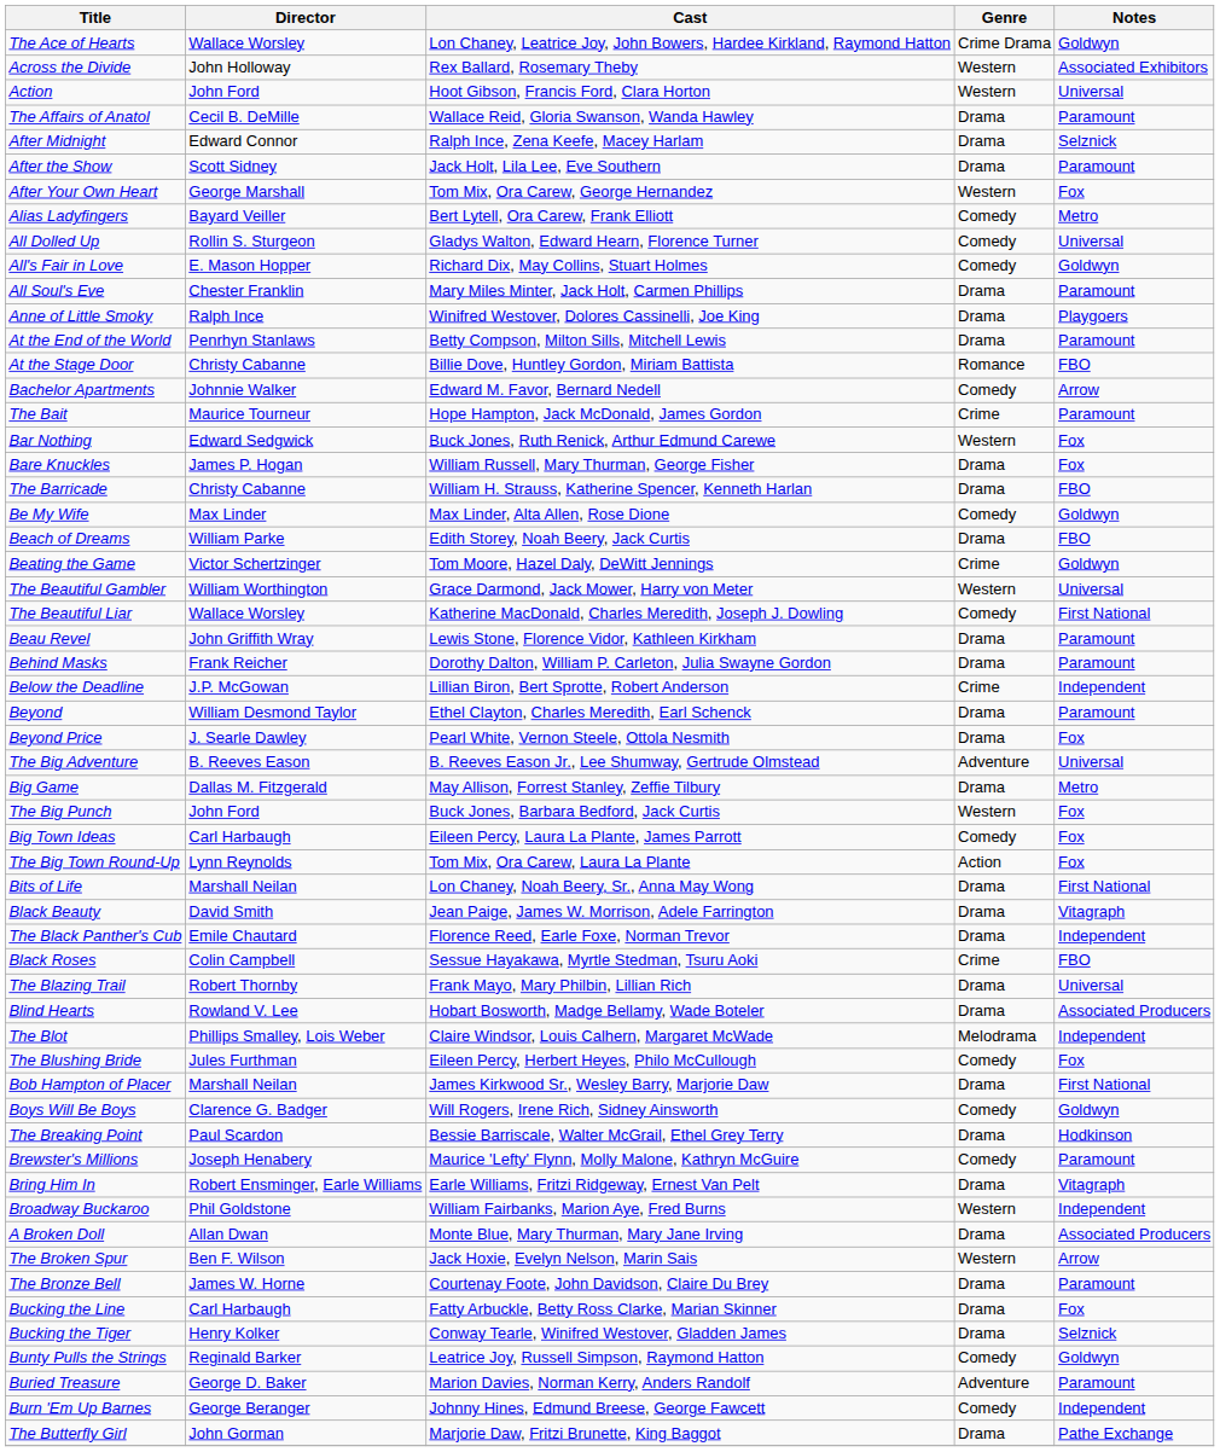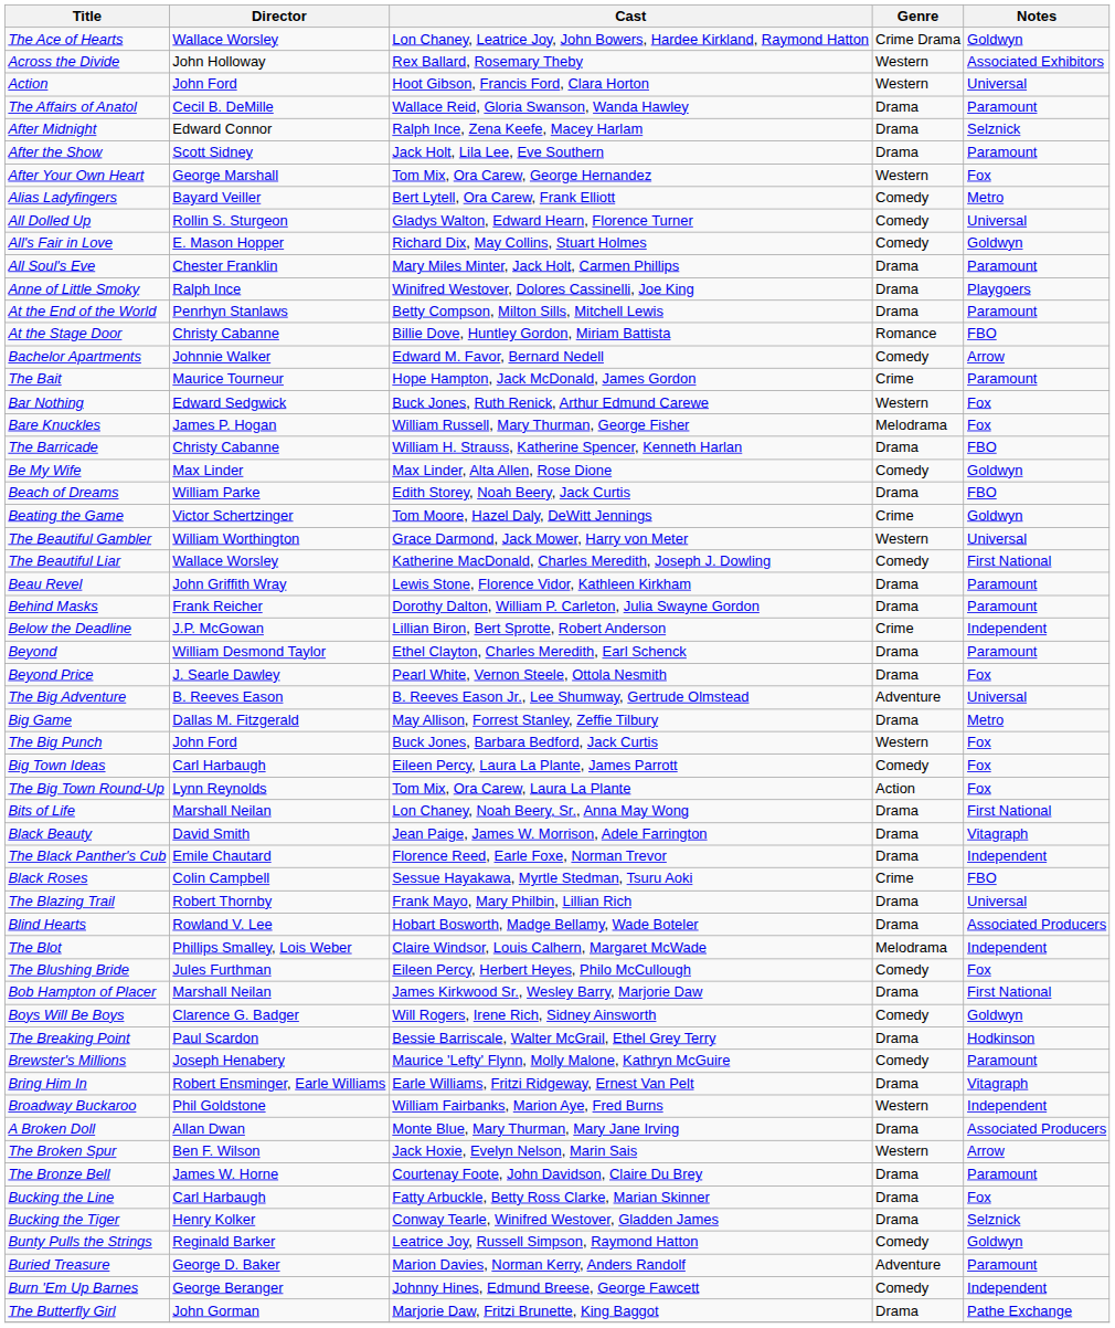 <table class="wikitable">
 <tr>
 <th>Title</th>
 <th>Director</th>
 <th>Cast</th>
 <th>Genre</th>
 <th>Notes</th>
 </tr>
 <tr>
 <td><em><a href='#'>The Ace of Hearts</a></em></td>
 <td><a href='#'>Wallace Worsley</a></td>
 <td><a href='#'>Lon Chaney</a>, <a href='#'>Leatrice Joy</a>, <a href='#'>John Bowers</a>, <a href='#'>Hardee Kirkland</a>, <a href='#'>Raymond Hatton</a></td>
 <td>Crime Drama</td>
 <td><a href='#'>Goldwyn</a></td>
 </tr>
 <tr>
 <td><em><a href='#'>Across the Divide</a></em></td>
 <td>John Holloway</td>
 <td><a href='#'>Rex Ballard</a>, <a href='#'>Rosemary Theby</a></td>
 <td>Western</td>
 <td><a href='#'>Associated Exhibitors</a></td>
 </tr>
 <tr>
 <td><em><a href='#'>Action</a></em></td>
 <td><a href='#'>John Ford</a></td>
 <td><a href='#'>Hoot Gibson</a>, <a href='#'>Francis Ford</a>, <a href='#'>Clara Horton</a></td>
 <td>Western</td>
 <td><a href='#'>Universal</a></td>
 </tr>
 <tr>
 <td><em><a href='#'>The Affairs of Anatol</a></em></td>
 <td><a href='#'>Cecil B. DeMille</a></td>
 <td><a href='#'>Wallace Reid</a>, <a href='#'>Gloria Swanson</a>, <a href='#'>Wanda Hawley</a></td>
 <td>Drama</td>
 <td><a href='#'>Paramount</a></td>
 </tr>
 <tr>
 <td><em><a href='#'>After Midnight</a></em></td>
 <td>Edward Connor</td>
 <td><a href='#'>Ralph Ince</a>, <a href='#'>Zena Keefe</a>, <a href='#'>Macey Harlam</a></td>
 <td>Drama</td>
 <td><a href='#'>Selznick</a></td>
 </tr>
 <tr>
 <td><em><a href='#'>After the Show</a></em></td>
 <td><a href='#'>Scott Sidney</a></td>
 <td><a href='#'>Jack Holt</a>, <a href='#'>Lila Lee</a>, <a href='#'>Eve Southern</a></td>
 <td>Drama</td>
 <td><a href='#'>Paramount</a></td>
 </tr>
 <tr>
 <td><em><a href='#'>After Your Own Heart</a></em></td>
 <td><a href='#'>George Marshall</a></td>
 <td><a href='#'>Tom Mix</a>, <a href='#'>Ora Carew</a>, <a href='#'>George Hernandez</a></td>
 <td>Western</td>
 <td><a href='#'>Fox</a></td>
 </tr>
 <tr>
 <td><em><a href='#'>Alias Ladyfingers</a></em></td>
 <td><a href='#'>Bayard Veiller</a></td>
 <td><a href='#'>Bert Lytell</a>, <a href='#'>Ora Carew</a>, <a href='#'>Frank Elliott</a></td>
 <td>Comedy</td>
 <td><a href='#'>Metro</a></td>
 </tr>
 <tr>
 <td><em><a href='#'>All Dolled Up</a></em></td>
 <td><a href='#'>Rollin S. Sturgeon</a></td>
 <td><a href='#'>Gladys Walton</a>, <a href='#'>Edward Hearn</a>, <a href='#'>Florence Turner</a></td>
 <td>Comedy</td>
 <td><a href='#'>Universal</a></td>
 </tr>
 <tr>
 <td><em><a href='#'>All's Fair in Love</a></em></td>
 <td><a href='#'>E. Mason Hopper</a></td>
 <td><a href='#'>Richard Dix</a>, <a href='#'>May Collins</a>, <a href='#'>Stuart Holmes</a></td>
 <td>Comedy</td>
 <td><a href='#'>Goldwyn</a></td>
 </tr>
 <tr>
 <td><em><a href='#'>All Soul's Eve</a></em></td>
 <td><a href='#'>Chester Franklin</a></td>
 <td><a href='#'>Mary Miles Minter</a>, <a href='#'>Jack Holt</a>, <a href='#'>Carmen Phillips</a></td>
 <td>Drama</td>
 <td><a href='#'>Paramount</a></td>
 </tr>
 <tr>
 <td><em><a href='#'>Anne of Little Smoky</a></em></td>
 <td><a href='#'>Ralph Ince</a></td>
 <td><a href='#'>Winifred Westover</a>, <a href='#'>Dolores Cassinelli</a>, <a href='#'>Joe King</a></td>
 <td>Drama</td>
 <td><a href='#'>Playgoers</a></td>
 </tr>
 <tr>
 <td><em><a href='#'>At the End of the World</a></em></td>
 <td><a href='#'>Penrhyn Stanlaws</a></td>
 <td><a href='#'>Betty Compson</a>, <a href='#'>Milton Sills</a>, <a href='#'>Mitchell Lewis</a></td>
 <td>Drama</td>
 <td><a href='#'>Paramount</a></td>
 </tr>
 <tr>
 <td><em><a href='#'>At the Stage Door</a></em></td>
 <td><a href='#'>Christy Cabanne</a></td>
 <td><a href='#'>Billie Dove</a>, <a href='#'>Huntley Gordon</a>, <a href='#'>Miriam Battista</a></td>
 <td>Romance</td>
 <td><a href='#'>FBO</a></td>
 </tr>
 <tr>
 <td><em><a href='#'>Bachelor Apartments</a></em></td>
 <td><a href='#'>Johnnie Walker</a></td>
 <td><a href='#'>Edward M. Favor</a>, <a href='#'>Bernard Nedell</a></td>
 <td>Comedy</td>
 <td><a href='#'>Arrow</a></td>
 </tr>
 <tr>
 <td><em><a href='#'>The Bait</a></em></td>
 <td><a href='#'>Maurice Tourneur</a></td>
 <td><a href='#'>Hope Hampton</a>, <a href='#'>Jack McDonald</a>, <a href='#'>James Gordon</a></td>
 <td>Crime</td>
 <td><a href='#'>Paramount</a></td>
 </tr>
 <tr>
 <td><em><a href='#'>Bar Nothing</a></em></td>
 <td><a href='#'>Edward Sedgwick</a></td>
 <td><a href='#'>Buck Jones</a>, <a href='#'>Ruth Renick</a>, <a href='#'>Arthur Edmund Carewe</a></td>
 <td>Western</td>
 <td><a href='#'>Fox</a></td>
 </tr>
 <tr>
 <td><em><a href='#'>Bare Knuckles</a></em></td>
 <td><a href='#'>James P. Hogan</a></td>
 <td><a href='#'>William Russell</a>, <a href='#'>Mary Thurman</a>, <a href='#'>George Fisher</a></td>
-<td>Drama</td>
+<td>Melodrama</td>
 <td><a href='#'>Fox</a></td>
 </tr>
 <tr>
 <td><em><a href='#'>The Barricade</a></em></td>
 <td><a href='#'>Christy Cabanne</a></td>
 <td><a href='#'>William H. Strauss</a>, <a href='#'>Katherine Spencer</a>, <a href='#'>Kenneth Harlan</a></td>
 <td>Drama</td>
 <td><a href='#'>FBO</a></td>
 </tr>
 <tr>
 <td><em><a href='#'>Be My Wife</a></em></td>
 <td><a href='#'>Max Linder</a></td>
 <td><a href='#'>Max Linder</a>, <a href='#'>Alta Allen</a>, <a href='#'>Rose Dione</a></td>
 <td>Comedy</td>
 <td><a href='#'>Goldwyn</a></td>
 </tr>
 <tr>
 <td><em><a href='#'>Beach of Dreams</a></em></td>
 <td><a href='#'>William Parke</a></td>
 <td><a href='#'>Edith Storey</a>, <a href='#'>Noah Beery</a>, <a href='#'>Jack Curtis</a></td>
 <td>Drama</td>
 <td><a href='#'>FBO</a></td>
 </tr>
 <tr>
 <td><em><a href='#'>Beating the Game</a></em></td>
 <td><a href='#'>Victor Schertzinger</a></td>
 <td><a href='#'>Tom Moore</a>, <a href='#'>Hazel Daly</a>, <a href='#'>DeWitt Jennings</a></td>
 <td>Crime</td>
 <td><a href='#'>Goldwyn</a></td>
 </tr>
 <tr>
 <td><em><a href='#'>The Beautiful Gambler</a></em></td>
 <td><a href='#'>William Worthington</a></td>
 <td><a href='#'>Grace Darmond</a>, <a href='#'>Jack Mower</a>, <a href='#'>Harry von Meter</a></td>
 <td>Western</td>
 <td><a href='#'>Universal</a></td>
 </tr>
 <tr>
 <td><em><a href='#'>The Beautiful Liar</a></em></td>
 <td><a href='#'>Wallace Worsley</a></td>
 <td><a href='#'>Katherine MacDonald</a>, <a href='#'>Charles Meredith</a>, <a href='#'>Joseph J. Dowling</a></td>
 <td>Comedy</td>
 <td><a href='#'>First National</a></td>
 </tr>
 <tr>
 <td><em><a href='#'>Beau Revel</a></em></td>
 <td><a href='#'>John Griffith Wray</a></td>
 <td><a href='#'>Lewis Stone</a>, <a href='#'>Florence Vidor</a>, <a href='#'>Kathleen Kirkham</a></td>
 <td>Drama</td>
 <td><a href='#'>Paramount</a></td>
 </tr>
 <tr>
 <td><em><a href='#'>Behind Masks</a></em></td>
 <td><a href='#'>Frank Reicher</a></td>
 <td><a href='#'>Dorothy Dalton</a>, <a href='#'>William P. Carleton</a>, <a href='#'>Julia Swayne Gordon</a></td>
 <td>Drama</td>
 <td><a href='#'>Paramount</a></td>
 </tr>
 <tr>
 <td><em><a href='#'>Below the Deadline</a></em></td>
 <td><a href='#'>J.P. McGowan</a></td>
 <td><a href='#'>Lillian Biron</a>, <a href='#'>Bert Sprotte</a>, <a href='#'>Robert Anderson</a></td>
 <td>Crime</td>
 <td><a href='#'>Independent</a></td>
 </tr>
 <tr>
 <td><em><a href='#'>Beyond</a></em></td>
 <td><a href='#'>William Desmond Taylor</a></td>
 <td><a href='#'>Ethel Clayton</a>, <a href='#'>Charles Meredith</a>, <a href='#'>Earl Schenck</a></td>
 <td>Drama</td>
 <td><a href='#'>Paramount</a></td>
 </tr>
 <tr>
 <td><em><a href='#'>Beyond Price</a></em></td>
 <td><a href='#'>J. Searle Dawley</a></td>
 <td><a href='#'>Pearl White</a>, <a href='#'>Vernon Steele</a>, <a href='#'>Ottola Nesmith</a></td>
 <td>Drama</td>
 <td><a href='#'>Fox</a></td>
 </tr>
 <tr>
 <td><em><a href='#'>The Big Adventure</a></em></td>
 <td><a href='#'>B. Reeves Eason</a></td>
 <td><a href='#'>B. Reeves Eason Jr.</a>, <a href='#'>Lee Shumway</a>, <a href='#'>Gertrude Olmstead</a></td>
 <td>Adventure</td>
 <td><a href='#'>Universal</a></td>
 </tr>
 <tr>
 <td><em><a href='#'>Big Game</a></em></td>
 <td><a href='#'>Dallas M. Fitzgerald</a></td>
 <td><a href='#'>May Allison</a>, <a href='#'>Forrest Stanley</a>, <a href='#'>Zeffie Tilbury</a></td>
 <td>Drama</td>
 <td><a href='#'>Metro</a></td>
 </tr>
 <tr>
 <td><em><a href='#'>The Big Punch</a></em></td>
 <td><a href='#'>John Ford</a></td>
 <td><a href='#'>Buck Jones</a>, <a href='#'>Barbara Bedford</a>, <a href='#'>Jack Curtis</a></td>
 <td>Western</td>
 <td><a href='#'>Fox</a></td>
 </tr>
 <tr>
 <td><em><a href='#'>Big Town Ideas</a></em></td>
 <td><a href='#'>Carl Harbaugh</a></td>
 <td><a href='#'>Eileen Percy</a>, <a href='#'>Laura La Plante</a>, <a href='#'>James Parrott</a></td>
 <td>Comedy</td>
 <td><a href='#'>Fox</a></td>
 </tr>
 <tr>
 <td><em><a href='#'>The Big Town Round-Up</a></em></td>
 <td><a href='#'>Lynn Reynolds</a></td>
 <td><a href='#'>Tom Mix</a>, <a href='#'>Ora Carew</a>, <a href='#'>Laura La Plante</a></td>
 <td>Action</td>
 <td><a href='#'>Fox</a></td>
 </tr>
 <tr>
 <td><em><a href='#'>Bits of Life</a></em></td>
 <td><a href='#'>Marshall Neilan</a></td>
 <td><a href='#'>Lon Chaney</a>, <a href='#'>Noah Beery, Sr.</a>, <a href='#'>Anna May Wong</a></td>
 <td>Drama</td>
 <td><a href='#'>First National</a></td>
 </tr>
 <tr>
 <td><em><a href='#'>Black Beauty</a></em></td>
 <td><a href='#'>David Smith</a></td>
 <td><a href='#'>Jean Paige</a>, <a href='#'>James W. Morrison</a>, <a href='#'>Adele Farrington</a></td>
 <td>Drama</td>
 <td><a href='#'>Vitagraph</a></td>
 </tr>
 <tr>
 <td><em><a href='#'>The Black Panther's Cub</a></em></td>
 <td><a href='#'>Emile Chautard</a></td>
 <td><a href='#'>Florence Reed</a>, <a href='#'>Earle Foxe</a>, <a href='#'>Norman Trevor</a></td>
 <td>Drama</td>
 <td><a href='#'>Independent</a></td>
 </tr>
 <tr>
 <td><em><a href='#'>Black Roses</a></em></td>
 <td><a href='#'>Colin Campbell</a></td>
 <td><a href='#'>Sessue Hayakawa</a>, <a href='#'>Myrtle Stedman</a>, <a href='#'>Tsuru Aoki</a></td>
 <td>Crime</td>
 <td><a href='#'>FBO</a></td>
 </tr>
 <tr>
 <td><em><a href='#'>The Blazing Trail</a></em></td>
 <td><a href='#'>Robert Thornby</a></td>
 <td><a href='#'>Frank Mayo</a>, <a href='#'>Mary Philbin</a>, <a href='#'>Lillian Rich</a></td>
 <td>Drama</td>
 <td><a href='#'>Universal</a></td>
 </tr>
 <tr>
 <td><em><a href='#'>Blind Hearts</a></em></td>
 <td><a href='#'>Rowland V. Lee</a></td>
 <td><a href='#'>Hobart Bosworth</a>, <a href='#'>Madge Bellamy</a>, <a href='#'>Wade Boteler</a></td>
 <td>Drama</td>
 <td><a href='#'>Associated Producers</a></td>
 </tr>
 <tr>
 <td><em><a href='#'>The Blot</a></em></td>
 <td><a href='#'>Phillips Smalley</a>, <a href='#'>Lois Weber</a></td>
 <td><a href='#'>Claire Windsor</a>, <a href='#'>Louis Calhern</a>, <a href='#'>Margaret McWade</a></td>
 <td>Melodrama</td>
 <td><a href='#'>Independent</a></td>
 </tr>
 <tr>
 <td><em><a href='#'>The Blushing Bride</a></em></td>
 <td><a href='#'>Jules Furthman</a></td>
 <td><a href='#'>Eileen Percy</a>, <a href='#'>Herbert Heyes</a>, <a href='#'>Philo McCullough</a></td>
 <td>Comedy</td>
 <td><a href='#'>Fox</a></td>
 </tr>
 <tr>
 <td><em><a href='#'>Bob Hampton of Placer</a></em></td>
 <td><a href='#'>Marshall Neilan</a></td>
 <td><a href='#'>James Kirkwood Sr.</a>, <a href='#'>Wesley Barry</a>, <a href='#'>Marjorie Daw</a></td>
 <td>Drama</td>
 <td><a href='#'>First National</a></td>
 </tr>
 <tr>
 <td><em><a href='#'>Boys Will Be Boys</a></em></td>
 <td><a href='#'>Clarence G. Badger</a></td>
 <td><a href='#'>Will Rogers</a>, <a href='#'>Irene Rich</a>, <a href='#'>Sidney Ainsworth</a></td>
 <td>Comedy</td>
 <td><a href='#'>Goldwyn</a></td>
 </tr>
 <tr>
 <td><em><a href='#'>The Breaking Point</a></em></td>
 <td><a href='#'>Paul Scardon</a></td>
 <td><a href='#'>Bessie Barriscale</a>, <a href='#'>Walter McGrail</a>, <a href='#'>Ethel Grey Terry</a></td>
 <td>Drama</td>
 <td><a href='#'>Hodkinson</a></td>
 </tr>
 <tr>
 <td><em><a href='#'>Brewster's Millions</a></em></td>
 <td><a href='#'>Joseph Henabery</a></td>
 <td><a href='#'>Maurice 'Lefty' Flynn</a>, <a href='#'>Molly Malone</a>, <a href='#'>Kathryn McGuire</a></td>
 <td>Comedy</td>
 <td><a href='#'>Paramount</a></td>
 </tr>
 <tr>
 <td><em><a href='#'>Bring Him In</a></em></td>
 <td><a href='#'>Robert Ensminger</a>, <a href='#'>Earle Williams</a></td>
 <td><a href='#'>Earle Williams</a>, <a href='#'>Fritzi Ridgeway</a>, <a href='#'>Ernest Van Pelt</a></td>
 <td>Drama</td>
 <td><a href='#'>Vitagraph</a></td>
 </tr>
 <tr>
 <td><em><a href='#'>Broadway Buckaroo</a></em></td>
 <td><a href='#'>Phil Goldstone</a></td>
 <td><a href='#'>William Fairbanks</a>, <a href='#'>Marion Aye</a>, <a href='#'>Fred Burns</a></td>
 <td>Western</td>
 <td><a href='#'>Independent</a></td>
 </tr>
 <tr>
 <td><em><a href='#'>A Broken Doll</a></em></td>
 <td><a href='#'>Allan Dwan</a></td>
 <td><a href='#'>Monte Blue</a>, <a href='#'>Mary Thurman</a>, <a href='#'>Mary Jane Irving</a></td>
 <td>Drama</td>
 <td><a href='#'>Associated Producers</a></td>
 </tr>
 <tr>
 <td><em><a href='#'>The Broken Spur</a></em></td>
 <td><a href='#'>Ben F. Wilson</a></td>
 <td><a href='#'>Jack Hoxie</a>, <a href='#'>Evelyn Nelson</a>, <a href='#'>Marin Sais</a></td>
 <td>Western</td>
 <td><a href='#'>Arrow</a></td>
 </tr>
 <tr>
 <td><em><a href='#'>The Bronze Bell</a></em></td>
 <td><a href='#'>James W. Horne</a></td>
 <td><a href='#'>Courtenay Foote</a>, <a href='#'>John Davidson</a>, <a href='#'>Claire Du Brey</a></td>
 <td>Drama</td>
 <td><a href='#'>Paramount</a></td>
 </tr>
 <tr>
 <td><em><a href='#'>Bucking the Line</a></em></td>
 <td><a href='#'>Carl Harbaugh</a></td>
 <td><a href='#'>Fatty Arbuckle</a>, <a href='#'>Betty Ross Clarke</a>, <a href='#'>Marian Skinner</a></td>
 <td>Drama</td>
 <td><a href='#'>Fox</a></td>
 </tr>
 <tr>
 <td><em><a href='#'>Bucking the Tiger</a></em></td>
 <td><a href='#'>Henry Kolker</a></td>
 <td><a href='#'>Conway Tearle</a>, <a href='#'>Winifred Westover</a>, <a href='#'>Gladden James</a></td>
 <td>Drama</td>
 <td><a href='#'>Selznick</a></td>
 </tr>
 <tr>
 <td><em><a href='#'>Bunty Pulls the Strings</a></em></td>
 <td><a href='#'>Reginald Barker</a></td>
 <td><a href='#'>Leatrice Joy</a>, <a href='#'>Russell Simpson</a>, <a href='#'>Raymond Hatton</a></td>
 <td>Comedy</td>
 <td><a href='#'>Goldwyn</a></td>
 </tr>
 <tr>
 <td><em><a href='#'>Buried Treasure</a></em></td>
 <td><a href='#'>George D. Baker</a></td>
 <td><a href='#'>Marion Davies</a>, <a href='#'>Norman Kerry</a>, <a href='#'>Anders Randolf</a></td>
 <td>Adventure</td>
 <td><a href='#'>Paramount</a></td>
 </tr>
 <tr>
 <td><em><a href='#'>Burn 'Em Up Barnes</a></em></td>
 <td><a href='#'>George Beranger</a></td>
 <td><a href='#'>Johnny Hines</a>, <a href='#'>Edmund Breese</a>, <a href='#'>George Fawcett</a></td>
 <td>Comedy</td>
 <td><a href='#'>Independent</a></td>
 </tr>
 <tr>
 <td><em><a href='#'>The Butterfly Girl</a></em></td>
 <td><a href='#'>John Gorman</a></td>
 <td><a href='#'>Marjorie Daw</a>, <a href='#'>Fritzi Brunette</a>, <a href='#'>King Baggot</a></td>
 <td>Drama</td>
 <td><a href='#'>Pathe Exchange</a></td>
 </tr>
 <tr>
 </tr>
 </table>
